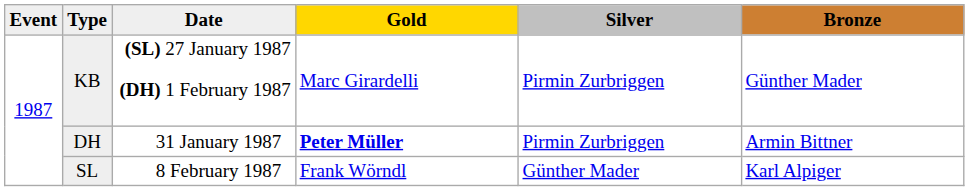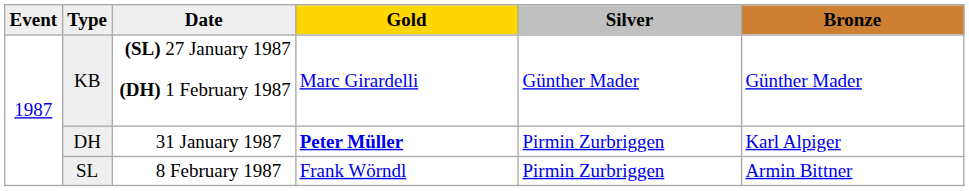 <table class="wikitable plainrowheaders" style="background:#fff; font-size:86%; line-height:15px; border:grey solid 1px; border-collapse:collapse;">
 <tr>
 <th style="background-color: #EFEFEF;" width="35">Event</th>
 <th style="background-color: #EFEFEF;" width="30">Type</th>
 <th style="background-color: #EFEFEF;" width="126">Date</th>
 <th style="background-color: #FFD700;" width="155">Gold</th>
 <th style="background-color: #C0C0C0;" width="155">Silver</th>
 <th style="background-color: #CD7F32;" width="155">Bronze</th>
 </tr>
 <tr>
 <td align=center rowspan=3><a href='#'>1987</a></td>
 <td align=center bgcolor=#EFEFEF>KB</td>
 <td align=right><strong>(SL)</strong> 27 January 1987  <br><strong>(DH)</strong> 1 February 1987  </td>
 <td> <a href='#'>Marc Girardelli</a></td>
-<td> <a href='#'>Pirmin Zurbriggen</a></td>
+<td> <a href='#'>Günther Mader</a></td>
 <td> <a href='#'>Günther Mader</a></td>
 </tr>
 <tr>
 <td align=center bgcolor=#EFEFEF>DH</td>
 <td align=right>31 January 1987  </td>
 <td><strong> <a href='#'>Peter Müller</a></strong></td>
 <td> <a href='#'>Pirmin Zurbriggen</a></td>
-<td> <a href='#'>Armin Bittner</a></td>
+<td> <a href='#'>Karl Alpiger</a></td>
 </tr>
 <tr>
 <td align=center bgcolor=#EFEFEF>SL</td>
 <td align=right>8 February 1987  </td>
 <td> <a href='#'>Frank Wörndl</a></td>
-<td> <a href='#'>Günther Mader</a></td>
-<td> <a href='#'>Karl Alpiger</a></td>
+<td> <a href='#'>Pirmin Zurbriggen</a></td>
+<td> <a href='#'>Armin Bittner</a></td>
 </tr>
 </table>
